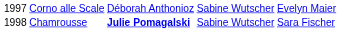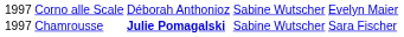 <table>
 <tr>
 <td>1997</td>
 <td> <a href='#'>Corno alle Scale</a></td>
 <td> <a href='#'>Déborah Anthonioz</a></td>
 <td> <a href='#'>Sabine Wutscher</a></td>
 <td> <a href='#'>Evelyn Maier</a></td>
 </tr>
 <tr>
-<td>1998</td>
+<td>1997</td>
 <td> <a href='#'>Chamrousse</a></td>
 <td><strong> <a href='#'>Julie Pomagalski</a></strong></td>
 <td> <a href='#'>Sabine Wutscher</a></td>
 <td> <a href='#'>Sara Fischer</a></td>
 </tr>
 </table>
